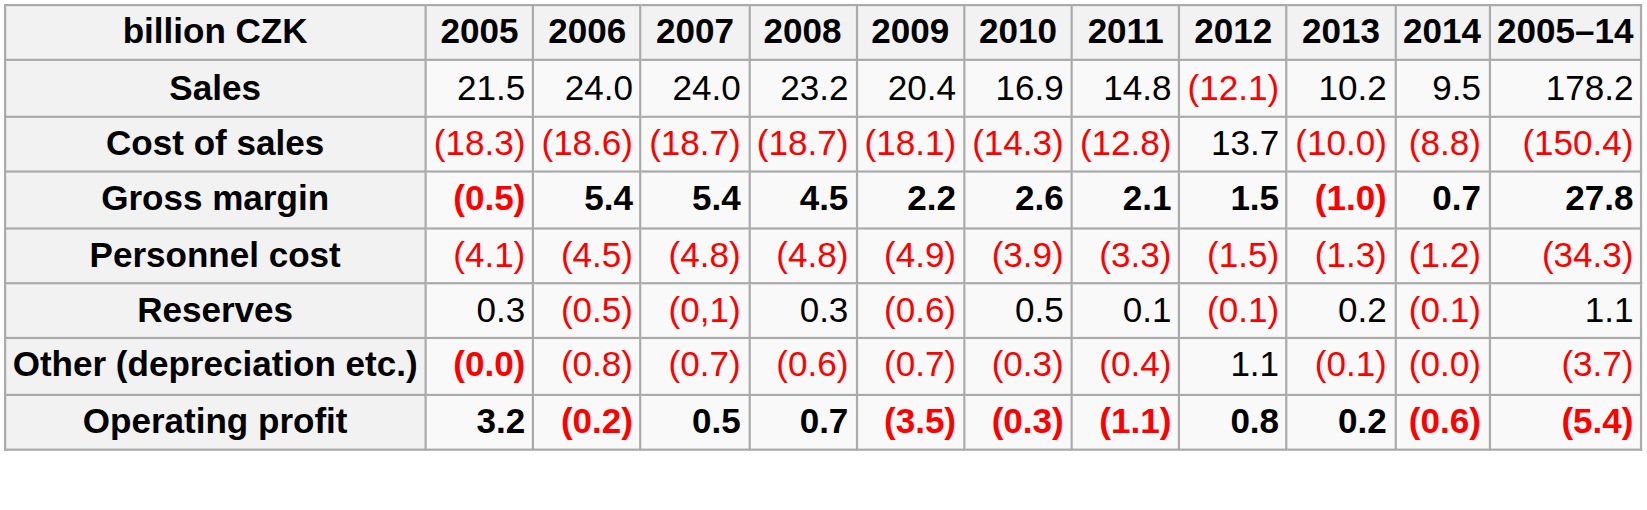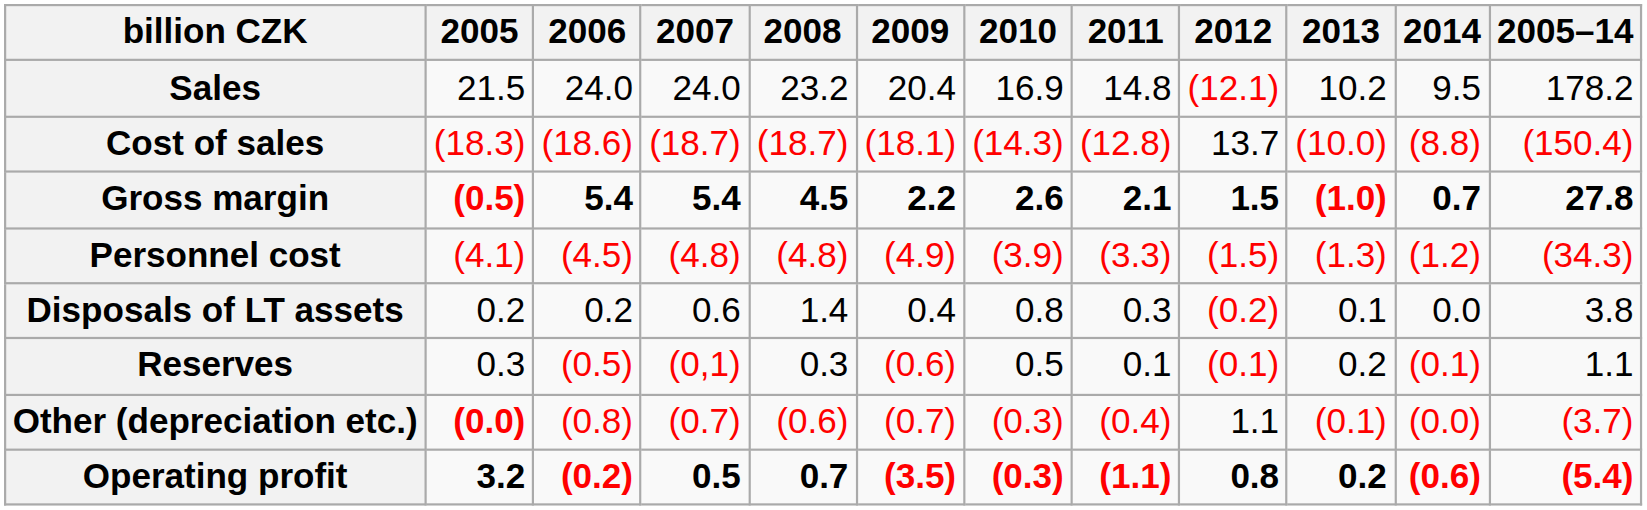 <table class="wikitable" style="margin:auto;">
 <tr>
 <th>billion CZK</th>
 <th>2005</th>
 <th>2006</th>
 <th>2007</th>
 <th>2008</th>
 <th>2009</th>
 <th>2010</th>
 <th>2011</th>
 <th>2012</th>
 <th>2013</th>
 <th>2014</th>
 <th>2005–14</th>
 </tr>
 <tr>
 <th>Sales</th>
 <td align="right">21.5</td>
 <td align="right">24.0</td>
 <td align="right">24.0</td>
 <td align="right">23.2</td>
 <td align="right">20.4</td>
 <td align="right">16.9</td>
 <td align="right">14.8</td>
 <td style="color:red" align="right">(12.1)</td>
 <td align="right">10.2</td>
 <td align="right">9.5</td>
 <td align="right">178.2</td>
 </tr>
 <tr>
 <th>Cost of sales</th>
 <td style="color:red" align="right">(18.3)</td>
 <td style="color:red" align="right">(18.6)</td>
 <td style="color:red" align="right">(18.7)</td>
 <td style="color:red" align="right">(18.7)</td>
 <td style="color:red" align="right">(18.1)</td>
 <td style="color:red" align="right">(14.3)</td>
 <td style="color:red" align="right">(12.8)</td>
 <td align="right">13.7</td>
 <td style="color:red" align="right">(10.0)</td>
 <td style="color:red" align="right">(8.8)</td>
 <td style="color:red" align="right">(150.4)</td>
 </tr>
 <tr>
 <th>Gross margin</th>
 <td style="color:red" align="right"><strong>(0.5)</strong></td>
 <td align="right"><strong>5.4</strong></td>
 <td align="right"><strong>5.4</strong></td>
 <td align="right"><strong>4.5</strong></td>
 <td align="right"><strong>2.2</strong></td>
 <td align="right"><strong>2.6</strong></td>
 <td align="right"><strong>2.1</strong></td>
 <td align="right"><strong>1.5</strong></td>
 <td style="color:red" align="right"><strong>(1.0)</strong></td>
 <td align="right"><strong>0.7</strong></td>
 <td align="right"><strong>27.8</strong></td>
 </tr>
 <tr>
 <th>Personnel cost</th>
 <td style="color:red" align="right">(4.1)</td>
 <td style="color:red" align="right">(4.5)</td>
 <td style="color:red" align="right">(4.8)</td>
 <td style="color:red" align="right">(4.8)</td>
 <td style="color:red" align="right">(4.9)</td>
 <td style="color:red" align="right">(3.9)</td>
 <td style="color:red" align="right">(3.3)</td>
 <td style="color:red" align="right">(1.5)</td>
 <td style="color:red" align="right">(1.3)</td>
 <td style="color:red" align="right">(1.2)</td>
 <td style="color:red" align="right">(34.3)</td>
 </tr>
 <tr>
+<th>Disposals of LT assets</th>
+<td align="right">0.2</td>
+<td align="right">0.2</td>
+<td align="right">0.6</td>
+<td align="right">1.4</td>
+<td align="right">0.4</td>
+<td align="right">0.8</td>
+<td align="right">0.3</td>
+<td style="color:red" align="right">(0.2)</td>
+<td align="right">0.1</td>
+<td align="right">0.0</td>
+<td align="right">3.8</td>
+</tr>
+<tr>
 <th>Reserves</th>
 <td align="right">0.3</td>
 <td style="color:red" align="right">(0.5)</td>
 <td style="color:red" align="right">(0,1)</td>
 <td align="right">0.3</td>
 <td style="color:red" align="right">(0.6)</td>
 <td align="right">0.5</td>
 <td align="right">0.1</td>
 <td style="color:red" align="right">(0.1)</td>
 <td align="right">0.2</td>
 <td style="color:red" align="right">(0.1)</td>
 <td align="right">1.1</td>
 </tr>
 <tr>
 <th>Other (depreciation etc.)</th>
 <td style="color:red" align="right"><strong>(0.0)</strong></td>
 <td style="color:red" align="right">(0.8)</td>
 <td style="color:red" align="right">(0.7)</td>
 <td style="color:red" align="right">(0.6)</td>
 <td style="color:red" align="right">(0.7)</td>
 <td style="color:red" align="right">(0.3)</td>
 <td style="color:red" align="right">(0.4)</td>
 <td align="right">1.1</td>
 <td style="color:red" align="right">(0.1)</td>
 <td style="color:red" align="right">(0.0)</td>
 <td style="color:red" align="right">(3.7)</td>
 </tr>
 <tr>
 <th>Operating profit</th>
 <td align="right"><strong>3.2</strong></td>
 <td style="color:red" align="right"><strong>(0.2)</strong></td>
 <td align="right"><strong>0.5</strong></td>
 <td align="right"><strong>0.7</strong></td>
 <td style="color:red" align="right"><strong>(3.5)</strong></td>
 <td style="color:red" align="right"><strong>(0.3)</strong></td>
 <td style="color:red" align="right"><strong>(1.1)</strong></td>
 <td align="right"><strong>0.8</strong></td>
 <td align="right"><strong>0.2</strong></td>
 <td style="color:red" align="right"><strong>(0.6)</strong></td>
 <td style="color:red" align="right"><strong>(5.4)</strong></td>
 </tr>
 </table>
